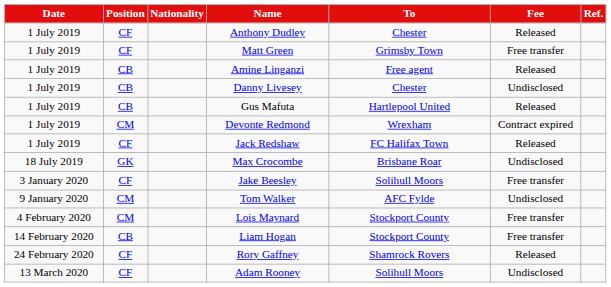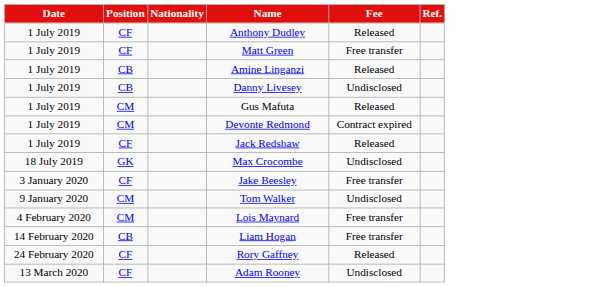 <table class="wikitable"  style="text-align:center; font-size:90%; ">
 <tr>
 <th style="background:#e20e0e; color:#FFFFFF; width:120px;">Date</th>
 <th style="background:#e20e0e; color:#FFFFFF; width:50px;">Position</th>
 <th style="background:#e20e0e; color:#FFFFFF; width:50px;">Nationality</th>
 <th style="background:#e20e0e; color:#FFFFFF; width:150px;">Name</th>
-<th style="background:#e20e0e; color:#FFFFFF; width:200px;">To</th>
 <th style="background:#e20e0e; color:#FFFFFF; width:110px;">Fee</th>
 <th style="background:#e20e0e; color:#FFFFFF; width:25px;">Ref.</th>
 </tr>
 <tr>
 <td>1 July 2019</td>
 <td><a href='#'>CF</a></td>
 <td></td>
 <td><a href='#'>Anthony Dudley</a></td>
-<td> <a href='#'>Chester</a></td>
 <td>Released</td>
 <td></td>
 </tr>
 <tr>
 <td>1 July 2019</td>
 <td><a href='#'>CF</a></td>
 <td></td>
 <td><a href='#'>Matt Green</a></td>
-<td> <a href='#'>Grimsby Town</a></td>
 <td>Free transfer</td>
 <td></td>
 </tr>
 <tr>
 <td>1 July 2019</td>
 <td><a href='#'>CB</a></td>
 <td></td>
 <td><a href='#'>Amine Linganzi</a></td>
-<td> <a href='#'>Free agent</a></td>
 <td>Released</td>
 <td></td>
 </tr>
 <tr>
 <td>1 July 2019</td>
 <td><a href='#'>CB</a></td>
 <td></td>
 <td><a href='#'>Danny Livesey</a></td>
-<td> <a href='#'>Chester</a></td>
 <td>Undisclosed</td>
 <td></td>
 </tr>
 <tr>
 <td>1 July 2019</td>
-<td><a href='#'>CB</a></td>
+<td><a href='#'>CM</a></td>
 <td></td>
 <td>Gus Mafuta</td>
-<td> <a href='#'>Hartlepool United</a></td>
 <td>Released</td>
 <td></td>
 </tr>
 <tr>
 <td>1 July 2019</td>
 <td><a href='#'>CM</a></td>
 <td></td>
 <td><a href='#'>Devonte Redmond</a></td>
-<td> <a href='#'>Wrexham</a></td>
 <td>Contract expired</td>
 <td></td>
 </tr>
 <tr>
 <td>1 July 2019</td>
 <td><a href='#'>CF</a></td>
 <td></td>
 <td><a href='#'>Jack Redshaw</a></td>
-<td> <a href='#'>FC Halifax Town</a></td>
 <td>Released</td>
 <td></td>
 </tr>
 <tr>
 <td>18 July 2019</td>
 <td><a href='#'>GK</a></td>
 <td></td>
 <td><a href='#'>Max Crocombe</a></td>
-<td> <a href='#'>Brisbane Roar</a></td>
 <td>Undisclosed</td>
 <td></td>
 </tr>
 <tr>
 <td>3 January 2020</td>
 <td><a href='#'>CF</a></td>
 <td></td>
 <td><a href='#'>Jake Beesley</a></td>
-<td> <a href='#'>Solihull Moors</a></td>
 <td>Free transfer</td>
 <td></td>
 </tr>
 <tr>
 <td>9 January 2020</td>
 <td><a href='#'>CM</a></td>
 <td></td>
 <td><a href='#'>Tom Walker</a></td>
-<td> <a href='#'>AFC Fylde</a></td>
 <td>Undisclosed</td>
 <td></td>
 </tr>
 <tr>
 <td>4 February 2020</td>
 <td><a href='#'>CM</a></td>
 <td></td>
 <td><a href='#'>Lois Maynard</a></td>
-<td> <a href='#'>Stockport County</a></td>
 <td>Free transfer</td>
 <td></td>
 </tr>
 <tr>
 <td>14 February 2020</td>
 <td><a href='#'>CB</a></td>
 <td></td>
 <td><a href='#'>Liam Hogan</a></td>
-<td> <a href='#'>Stockport County</a></td>
 <td>Free transfer</td>
 <td></td>
 </tr>
 <tr>
 <td>24 February 2020</td>
 <td><a href='#'>CF</a></td>
 <td></td>
 <td><a href='#'>Rory Gaffney</a></td>
-<td> <a href='#'>Shamrock Rovers</a></td>
 <td>Released</td>
 <td></td>
 </tr>
 <tr>
 <td>13 March 2020</td>
 <td><a href='#'>CF</a></td>
 <td></td>
 <td><a href='#'>Adam Rooney</a></td>
-<td> <a href='#'>Solihull Moors</a></td>
 <td>Undisclosed</td>
 <td></td>
 </tr>
 </table>
